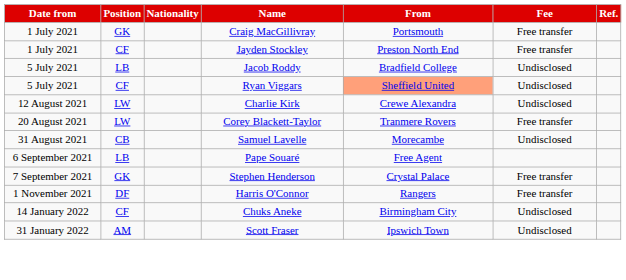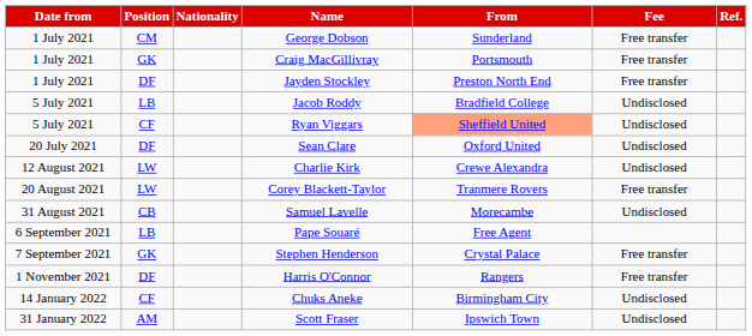 <table class="wikitable"  style="text-align:center; font-size:90%; ">
 <tr>
 <th style="background:#DD0000; color:white; width:120px;">Date from</th>
 <th style="background:#DD0000; color:white; width:50px;">Position</th>
 <th style="background:#DD0000; color:white; width:50px;">Nationality</th>
 <th style="background:#DD0000; color:white; width:180px;">Name</th>
 <th style="background:#DD0000; color:white; width:190px;">From</th>
 <th style="background:#DD0000; color:white; width:130px;">Fee</th>
 <th style="background:#DD0000; color:white; width:25px;">Ref.</th>
 </tr>
 <tr>
 <td>1 July 2021</td>
+<td><a href='#'>CM</a></td>
+<td></td>
+<td><a href='#'>George Dobson</a></td>
+<td> <a href='#'>Sunderland</a></td>
+<td>Free transfer</td>
+<td></td>
+</tr>
+<tr>
+<td>1 July 2021</td>
 <td><a href='#'>GK</a></td>
 <td></td>
 <td><a href='#'>Craig MacGillivray</a></td>
 <td> <a href='#'>Portsmouth</a></td>
 <td>Free transfer</td>
 <td></td>
 </tr>
 <tr>
 <td>1 July 2021</td>
-<td><a href='#'>CF</a></td>
+<td><a href='#'>DF</a></td>
 <td></td>
 <td><a href='#'>Jayden Stockley</a></td>
 <td> <a href='#'>Preston North End</a></td>
 <td>Free transfer</td>
 <td></td>
 </tr>
 <tr>
 <td>5 July 2021</td>
 <td><a href='#'>LB</a></td>
 <td></td>
 <td><a href='#'>Jacob Roddy</a></td>
 <td> <a href='#'>Bradfield College</a></td>
 <td>Undisclosed</td>
 <td></td>
 </tr>
 <tr>
 <td>5 July 2021</td>
 <td><a href='#'>CF</a></td>
 <td></td>
 <td><a href='#'>Ryan Viggars</a></td>
 <td style="background: lightsalmon;"> <a href='#'>Sheffield United</a></td>
+<td>Undisclosed</td>
+<td></td>
+</tr>
+<tr>
+<td>20 July 2021</td>
+<td><a href='#'>DF</a></td>
+<td></td>
+<td><a href='#'>Sean Clare</a></td>
+<td> <a href='#'>Oxford United</a></td>
 <td>Undisclosed</td>
 <td></td>
 </tr>
 <tr>
 <td>12 August 2021</td>
 <td><a href='#'>LW</a></td>
 <td></td>
 <td><a href='#'>Charlie Kirk</a></td>
 <td> <a href='#'>Crewe Alexandra</a></td>
 <td>Undisclosed</td>
 <td></td>
 </tr>
 <tr>
 <td>20 August 2021</td>
 <td><a href='#'>LW</a></td>
 <td></td>
 <td><a href='#'>Corey Blackett-Taylor</a></td>
 <td> <a href='#'>Tranmere Rovers</a></td>
 <td>Free transfer</td>
 <td></td>
 </tr>
 <tr>
 <td>31 August 2021</td>
 <td><a href='#'>CB</a></td>
 <td></td>
 <td><a href='#'>Samuel Lavelle</a></td>
 <td> <a href='#'>Morecambe</a></td>
 <td>Undisclosed</td>
 <td></td>
 </tr>
 <tr>
 <td>6 September 2021</td>
 <td><a href='#'>LB</a></td>
 <td></td>
 <td><a href='#'>Pape Souaré</a></td>
 <td> <a href='#'>Free Agent</a></td>
 <td></td>
 <td></td>
 </tr>
 <tr>
 <td>7 September 2021</td>
 <td><a href='#'>GK</a></td>
 <td></td>
 <td><a href='#'>Stephen Henderson</a></td>
 <td> <a href='#'>Crystal Palace</a></td>
 <td>Free transfer</td>
 <td></td>
 </tr>
 <tr>
 <td>1 November 2021</td>
 <td><a href='#'>DF</a></td>
 <td></td>
 <td><a href='#'>Harris O'Connor</a></td>
 <td> <a href='#'>Rangers</a></td>
 <td>Free transfer</td>
 <td></td>
 </tr>
 <tr>
 <td>14 January 2022</td>
 <td><a href='#'>CF</a></td>
 <td></td>
 <td><a href='#'>Chuks Aneke</a></td>
 <td> <a href='#'>Birmingham City</a></td>
 <td>Undisclosed</td>
 <td></td>
 </tr>
 <tr>
 <td>31 January 2022</td>
 <td><a href='#'>AM</a></td>
 <td></td>
 <td><a href='#'>Scott Fraser</a></td>
 <td> <a href='#'>Ipswich Town</a></td>
 <td>Undisclosed</td>
 <td></td>
 </tr>
 </table>
